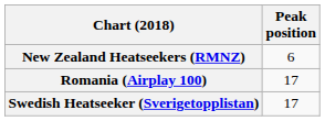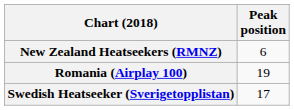 <table class="wikitable sortable plainrowheaders" style="text-align:center">
 <tr>
 <th scope="col">Chart (2018)</th>
 <th scope="col">Peak<br>position</th>
 </tr>
 <tr>
 <th scope="row">New Zealand Heatseekers (<a href='#'>RMNZ</a>)</th>
 <td>6</td>
 </tr>
 <tr>
 <th scope="row">Romania (<a href='#'>Airplay 100</a>)</th>
-<td>17</td>
+<td>19</td>
 </tr>
 <tr>
 <th scope="row">Swedish Heatseeker (<a href='#'>Sverigetopplistan</a>)</th>
 <td>17</td>
 </tr>
 </table>
